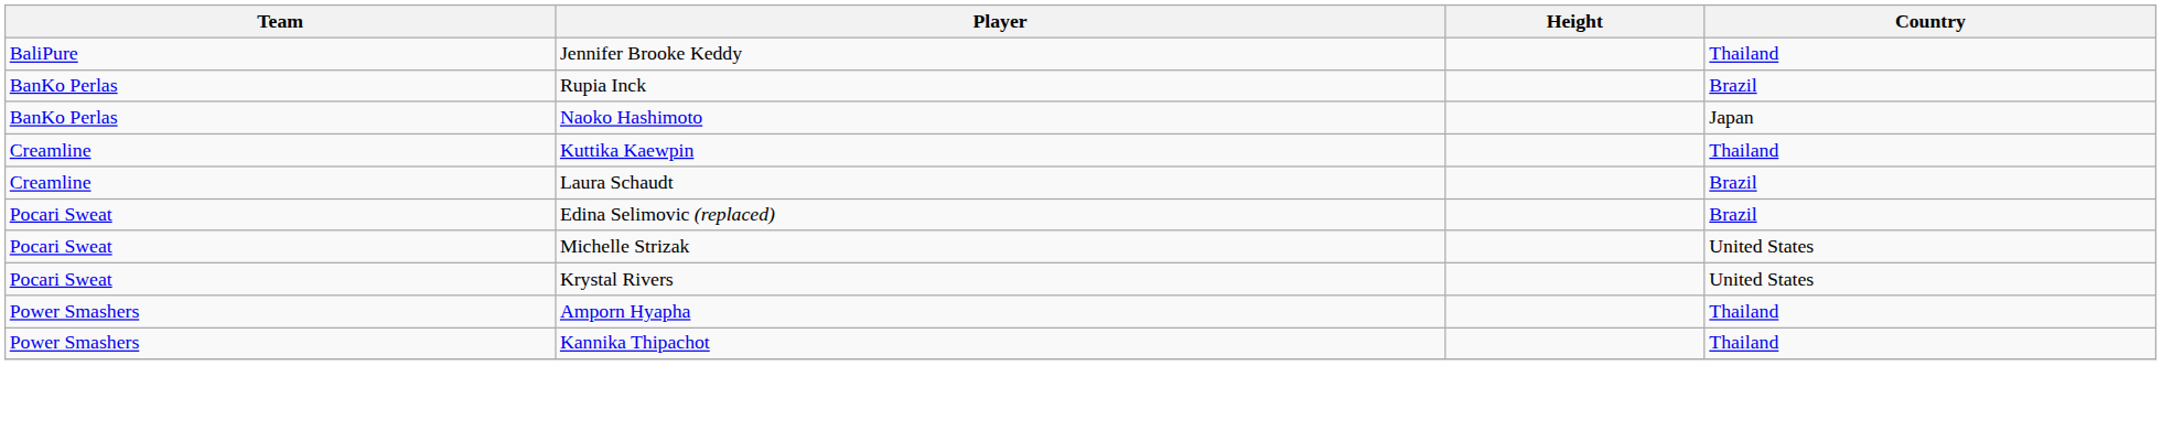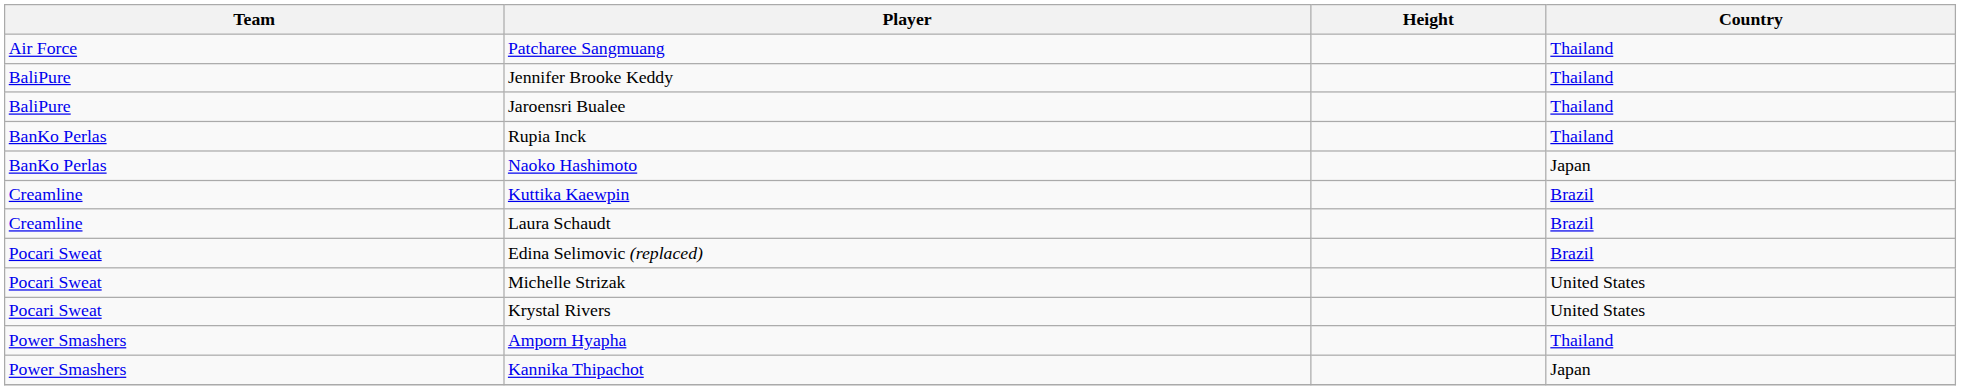 <table class="wikitable sortable" style="border-collapse: collapse; font-size:90%; text-align: center" width=80%>
 <tr>
 <th>Team</th>
 <th>Player</th>
 <th>Height</th>
 <th>Country</th>
 </tr>
 <tr>
+<td align=left><a href='#'>Air Force</a></td>
+<td align=left> <a href='#'>Patcharee Sangmuang</a></td>
+<td align=left></td>
+<td align=left><a href='#'>Thailand</a></td>
+</tr>
+<tr>
 <td align=left><a href='#'>BaliPure</a></td>
 <td align=left> Jennifer Brooke Keddy</td>
+<td align=left></td>
+<td align=left><a href='#'>Thailand</a></td>
+</tr>
+<tr>
+<td align=left><a href='#'>BaliPure</a></td>
+<td align=left> Jaroensri Bualee</td>
 <td align=left></td>
 <td align=left><a href='#'>Thailand</a></td>
 </tr>
 <tr>
 <td align=left><a href='#'>BanKo Perlas</a></td>
 <td align=left> Rupia Inck</td>
 <td align=left></td>
-<td align=left><a href='#'>Brazil</a></td>
+<td align=left><a href='#'>Thailand</a></td>
 </tr>
 <tr>
 <td align=left><a href='#'>BanKo Perlas</a></td>
 <td align=left> <a href='#'>Naoko Hashimoto</a></td>
 <td align=left></td>
 <td align=left>Japan</td>
 </tr>
 <tr>
 <td align=left><a href='#'>Creamline</a></td>
 <td align=left> <a href='#'>Kuttika Kaewpin</a></td>
 <td align=left></td>
-<td align=left><a href='#'>Thailand</a></td>
+<td align=left><a href='#'>Brazil</a></td>
 </tr>
 <tr>
 <td align=left><a href='#'>Creamline</a></td>
 <td align=left> Laura Schaudt</td>
 <td align=left></td>
 <td align=left><a href='#'>Brazil</a></td>
 </tr>
 <tr>
 <td align=left><a href='#'>Pocari Sweat</a></td>
 <td align=left> Edina Selimovic     <em>(replaced)</em></td>
 <td align=left></td>
 <td align=left><a href='#'>Brazil</a></td>
 </tr>
 <tr>
 <td align=left><a href='#'>Pocari Sweat</a></td>
 <td align=left> Michelle Strizak</td>
 <td align=left></td>
 <td align=left>United States</td>
 </tr>
 <tr>
 <td align=left><a href='#'>Pocari Sweat</a></td>
 <td align=left> Krystal Rivers</td>
 <td align=left></td>
 <td align=left>United States</td>
 </tr>
 <tr>
 <td align=left><a href='#'>Power Smashers</a></td>
 <td align=left> <a href='#'>Amporn Hyapha</a></td>
 <td align=left></td>
 <td align=left><a href='#'>Thailand</a></td>
 </tr>
 <tr>
 <td align=left><a href='#'>Power Smashers</a></td>
 <td align=left> <a href='#'>Kannika Thipachot</a></td>
 <td align=left></td>
-<td align=left><a href='#'>Thailand</a></td>
+<td align=left>Japan</td>
 </tr>
 <tr>
 </tr>
 </table>
